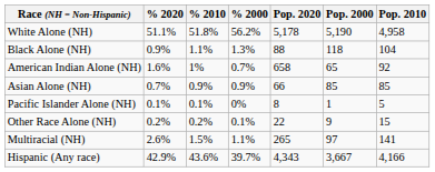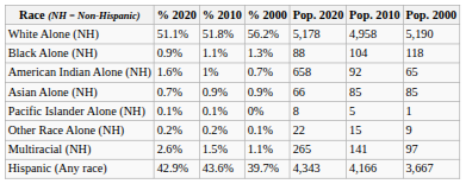 <table class="wikitable">
 <tr>
 <th>Race <em><small>(NH = Non-Hispanic)</small></em></th>
 <th>% 2020</th>
 <th>% 2010</th>
 <th>% 2000</th>
 <th>Pop. 2020</th>
+<th>Pop. 2010</th>
 <th>Pop. 2000</th>
-<th>Pop. 2010</th>
 </tr>
 <tr>
 <td>White Alone (NH)</td>
 <td>51.1%</td>
 <td>51.8%</td>
 <td>56.2%</td>
 <td>5,178</td>
+<td>4,958</td>
 <td>5,190</td>
-<td>4,958</td>
 </tr>
 <tr>
 <td>Black Alone (NH)</td>
 <td>0.9%</td>
 <td>1.1%</td>
 <td>1.3%</td>
 <td>88</td>
+<td>104</td>
 <td>118</td>
-<td>104</td>
 </tr>
 <tr>
 <td>American Indian Alone (NH)</td>
 <td>1.6%</td>
 <td>1%</td>
 <td>0.7%</td>
 <td>658</td>
+<td>92</td>
 <td>65</td>
-<td>92</td>
 </tr>
 <tr>
 <td>Asian Alone (NH)</td>
 <td>0.7%</td>
 <td>0.9%</td>
 <td>0.9%</td>
 <td>66</td>
 <td>85</td>
 <td>85</td>
 </tr>
 <tr>
 <td>Pacific Islander Alone (NH)</td>
 <td>0.1%</td>
 <td>0.1%</td>
 <td>0%</td>
 <td>8</td>
+<td>5</td>
 <td>1</td>
-<td>5</td>
 </tr>
 <tr>
 <td>Other Race Alone (NH)</td>
 <td>0.2%</td>
 <td>0.2%</td>
 <td>0.1%</td>
 <td>22</td>
+<td>15</td>
 <td>9</td>
-<td>15</td>
 </tr>
 <tr>
 <td>Multiracial (NH)</td>
 <td>2.6%</td>
 <td>1.5%</td>
 <td>1.1%</td>
 <td>265</td>
+<td>141</td>
 <td>97</td>
-<td>141</td>
 </tr>
 <tr>
 <td>Hispanic (Any race)</td>
 <td>42.9%</td>
 <td>43.6%</td>
 <td>39.7%</td>
 <td>4,343</td>
+<td>4,166</td>
 <td>3,667</td>
-<td>4,166</td>
 </tr>
 </table>
